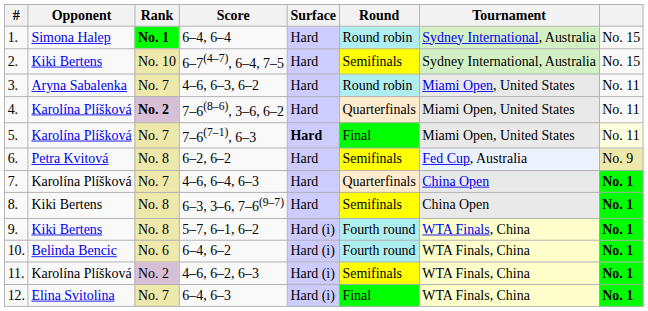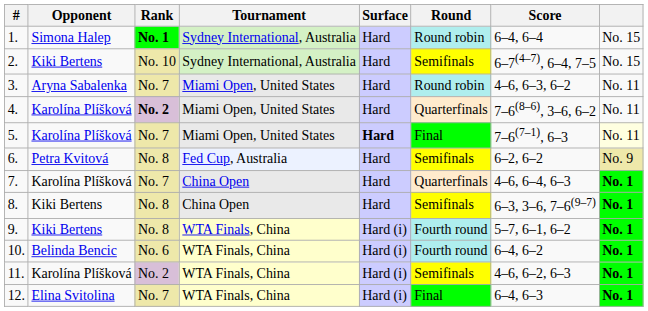 <table class="wikitable sortable">
 <tr>
 <th>#</th>
 <th>Opponent</th>
 <th>Rank</th>
-<th>Score</th>
+<th>Tournament</th>
 <th>Surface</th>
 <th>Round</th>
-<th>Tournament</th>
+<th>Score</th>
 <th></th>
 </tr>
 <tr>
 <td>1.</td>
 <td> <a href='#'>Simona Halep</a></td>
 <td bgcolor=lime><strong>No. 1</strong></td>
-<td>6–4, 6–4</td>
+<td bgcolor=d4f1c5><a href='#'>Sydney International</a>, Australia</td>
 <td bgcolor=ccccff>Hard</td>
 <td bgcolor=afeeee>Round robin</td>
-<td bgcolor=d4f1c5><a href='#'>Sydney International</a>, Australia</td>
+<td>6–4, 6–4</td>
 <td>No. 15</td>
 </tr>
 <tr>
 <td>2.</td>
 <td> <a href='#'>Kiki Bertens</a></td>
 <td bgcolor=eee8aa>No. 10</td>
-<td>6–7<sup>(4–7)</sup>, 6–4, 7–5</td>
+<td bgcolor=d4f1c5>Sydney International, Australia</td>
 <td bgcolor=ccccff>Hard</td>
 <td bgcolor=yellow>Semifinals</td>
-<td bgcolor=d4f1c5>Sydney International, Australia</td>
+<td>6–7<sup>(4–7)</sup>, 6–4, 7–5</td>
 <td>No. 15</td>
 </tr>
 <tr>
 <td>3.</td>
 <td> <a href='#'>Aryna Sabalenka</a></td>
 <td bgcolor=eee8aa>No. 7</td>
-<td>4–6, 6–3, 6–2</td>
+<td bgcolor=e9e9e9><a href='#'>Miami Open</a>, United States</td>
 <td bgcolor=ccccff>Hard</td>
 <td bgcolor=afeeee>Round robin</td>
-<td bgcolor=e9e9e9><a href='#'>Miami Open</a>, United States</td>
+<td>4–6, 6–3, 6–2</td>
 <td>No. 11</td>
 </tr>
 <tr>
 <td>4.</td>
 <td> <a href='#'>Karolína Plíšková</a></td>
 <td bgcolor=thistle><strong>No. 2</strong></td>
-<td>7–6<sup>(8–6)</sup>, 3–6, 6–2</td>
+<td bgcolor=e9e9e9>Miami Open, United States</td>
 <td bgcolor=ccccff>Hard</td>
 <td bgcolor=ffebcd>Quarterfinals</td>
-<td bgcolor=e9e9e9>Miami Open, United States</td>
+<td>7–6<sup>(8–6)</sup>, 3–6, 6–2</td>
 <td>No. 11</td>
 </tr>
 <tr>
 <td>5.</td>
 <td> <a href='#'>Karolína Plíšková</a></td>
 <td bgcolor=eee8aa>No. 7</td>
-<td>7–6<sup>(7–1)</sup>, 6–3</td>
+<td bgcolor=e9e9e9>Miami Open, United States</td>
 <td bgcolor=ccccff><strong>Hard</strong></td>
 <td bgcolor=lime>Final</td>
-<td bgcolor=e9e9e9>Miami Open, United States</td>
+<td>7–6<sup>(7–1)</sup>, 6–3</td>
 <td style="background: lightyellow;">No. 11</td>
 </tr>
 <tr>
 <td>6.</td>
 <td> <a href='#'>Petra Kvitová</a></td>
 <td bgcolor=eee8aa>No. 8</td>
-<td>6–2, 6–2</td>
+<td bgcolor=ecf2ff><a href='#'>Fed Cup</a>, Australia</td>
 <td bgcolor=ccccff>Hard</td>
 <td bgcolor=yellow>Semifinals</td>
-<td bgcolor=ecf2ff><a href='#'>Fed Cup</a>, Australia</td>
+<td>6–2, 6–2</td>
 <td bgcolor=EEE8AA>No. 9</td>
 </tr>
 <tr>
 <td>7.</td>
 <td> Karolína Plíšková</td>
 <td bgcolor=eee8aa>No. 7</td>
-<td>4–6, 6–4, 6–3</td>
+<td bgcolor=e9e9e9><a href='#'>China Open</a></td>
 <td bgcolor=ccccff>Hard</td>
 <td bgcolor=ffebcd>Quarterfinals</td>
-<td bgcolor=e9e9e9><a href='#'>China Open</a></td>
+<td>4–6, 6–4, 6–3</td>
 <td bgcolor=lime><strong>No. 1</strong></td>
 </tr>
 <tr>
 <td>8.</td>
 <td> Kiki Bertens</td>
 <td bgcolor=eee8aa>No. 8</td>
-<td>6–3, 3–6, 7–6<sup>(9–7)</sup></td>
+<td bgcolor=e9e9e9>China Open</td>
 <td bgcolor=ccccff>Hard</td>
 <td bgcolor=yellow>Semifinals</td>
-<td bgcolor=e9e9e9>China Open</td>
+<td>6–3, 3–6, 7–6<sup>(9–7)</sup></td>
 <td bgcolor=lime><strong>No. 1</strong></td>
 </tr>
 <tr>
 <td>9.</td>
 <td> <a href='#'>Kiki Bertens</a></td>
 <td bgcolor=eee8aa>No. 8</td>
-<td>5–7, 6–1, 6–2</td>
+<td bgcolor=ffffcc><a href='#'>WTA Finals</a>, China</td>
 <td bgcolor=ccccff>Hard (i)</td>
 <td bgcolor=afeeee>Fourth round</td>
-<td bgcolor=ffffcc><a href='#'>WTA Finals</a>, China</td>
+<td>5–7, 6–1, 6–2</td>
 <td bgcolor=lime><strong>No. 1</strong></td>
 </tr>
 <tr>
 <td>10.</td>
 <td> <a href='#'>Belinda Bencic</a></td>
 <td bgcolor=eee8aa>No. 6</td>
-<td>6–4, 6–2</td>
+<td bgcolor=ffffcc>WTA Finals, China</td>
 <td bgcolor=ccccff>Hard (i)</td>
 <td bgcolor=afeeee>Fourth round</td>
-<td bgcolor=ffffcc>WTA Finals, China</td>
+<td>6–4, 6–2</td>
 <td bgcolor=lime><strong>No. 1</strong></td>
 </tr>
 <tr>
 <td>11.</td>
 <td> Karolína Plíšková</td>
 <td bgcolor=thistle>No. 2</td>
-<td>4–6, 6–2, 6–3</td>
+<td bgcolor=ffffcc>WTA Finals, China</td>
 <td bgcolor=ccccff>Hard (i)</td>
 <td bgcolor=yellow>Semifinals</td>
-<td bgcolor=ffffcc>WTA Finals, China</td>
+<td>4–6, 6–2, 6–3</td>
 <td bgcolor=lime><strong>No. 1</strong></td>
 </tr>
 <tr>
 <td>12.</td>
 <td> <a href='#'>Elina Svitolina</a></td>
 <td bgcolor=eee8aa>No. 7</td>
-<td>6–4, 6–3</td>
+<td bgcolor=ffffcc>WTA Finals, China</td>
 <td bgcolor=ccccff>Hard (i)</td>
 <td bgcolor=lime>Final</td>
-<td bgcolor=ffffcc>WTA Finals, China</td>
+<td>6–4, 6–3</td>
 <td bgcolor=lime><strong>No. 1</strong></td>
 </tr>
 </table>
